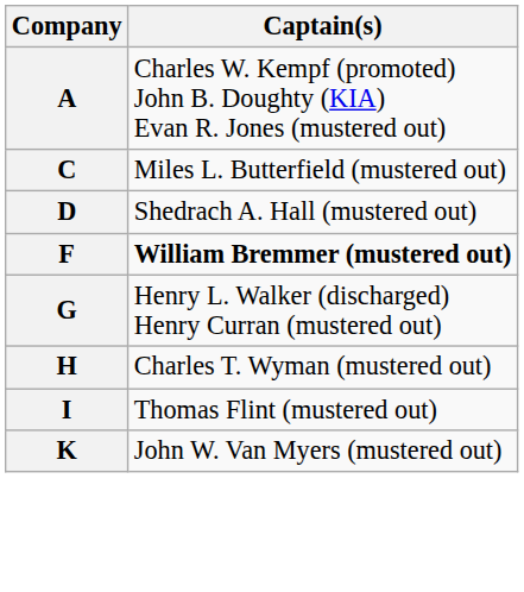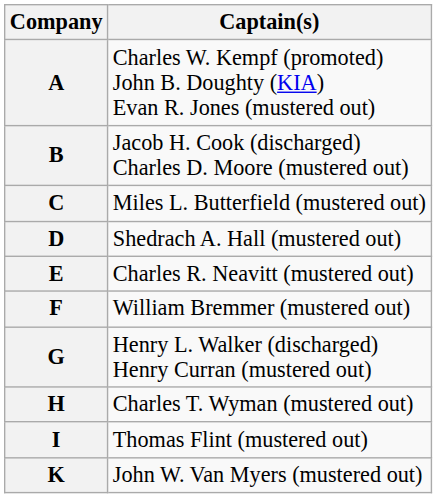 <table class="wikitable">
 <tr>
 <th>Company</th>
 <th>Captain(s)</th>
 </tr>
 <tr>
 <th>A</th>
 <td>Charles W. Kempf (promoted)<br>John B. Doughty (<a href='#'>KIA</a>)<br>Evan R. Jones (mustered out)</td>
 </tr>
 <tr>
+<th>B</th>
+<td>Jacob H. Cook (discharged)<br>Charles D. Moore (mustered out)</td>
+</tr>
+<tr>
 <th>C</th>
 <td>Miles L. Butterfield (mustered out)</td>
 </tr>
 <tr>
 <th>D</th>
 <td>Shedrach A. Hall (mustered out)</td>
 </tr>
 <tr>
+<th>E</th>
+<td>Charles R. Neavitt (mustered out)</td>
+</tr>
+<tr>
 <th>F</th>
-<td><strong>William Bremmer (mustered out)</strong></td>
+<td>William Bremmer (mustered out)</td>
 </tr>
 <tr>
 <th>G</th>
 <td>Henry L. Walker (discharged)<br>Henry Curran (mustered out)</td>
 </tr>
 <tr>
 <th>H</th>
 <td>Charles T. Wyman (mustered out)</td>
 </tr>
 <tr>
 <th>I</th>
 <td>Thomas Flint (mustered out)</td>
 </tr>
 <tr>
 <th>K</th>
 <td>John W. Van Myers (mustered out)</td>
 </tr>
 </table>
